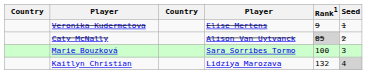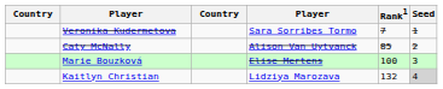 <table class="sortable wikitable">
 <tr>
 <th width="70">Country</th>
 <th width="175">Player</th>
 <th width="70">Country</th>
 <th width="175">Player</th>
 <th>Rank<sup>1</sup></th>
 <th>Seed</th>
 </tr>
 <tr>
 <td></td>
 <td><s><a href='#'>Veronika Kudermetova</a></s></td>
 <td><s></s></td>
-<td><s><a href='#'>Elise Mertens</a></s></td>
-<td><s>9</s></td>
+<td><a href='#'>Sara Sorribes Tormo</a></td>
+<td><s>7</s></td>
 <td><s>1</s></td>
 </tr>
 <tr>
 <td><s></s></td>
 <td><s><a href='#'>Caty McNally</a></s></td>
 <td><s></s></td>
 <td><s><a href='#'>Alison Van Uytvanck</a></s></td>
-<td style="background: lightgrey;"><s>85</s></td>
+<td><s>85</s></td>
 <td><s>2</s></td>
 </tr>
 <tr style="background:#cfc;">
 <td></td>
 <td><a href='#'>Marie Bouzková</a></td>
 <td></td>
-<td><a href='#'>Sara Sorribes Tormo</a></td>
+<td><s><a href='#'>Elise Mertens</a></s></td>
 <td>100</td>
 <td>3</td>
 </tr>
 <tr>
 <td></td>
 <td><a href='#'>Kaitlyn Christian</a></td>
 <td></td>
 <td><a href='#'>Lidziya Marozava</a></td>
 <td>132</td>
 <td style="background: lightgrey;">4</td>
 </tr>
 </table>
